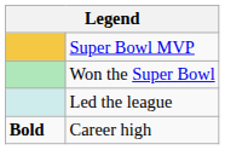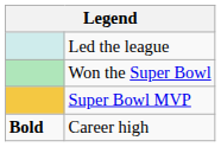 <table class="wikitable">
 <tr>
 <th colspan="2">Legend</th>
+</tr>
+<tr>
+<td style="background:#cfecec; width:3em;"></td>
+<td>Led the league</td>
+</tr>
+<tr>
+<td style="background:#afe6ba; width:3em;"></td>
+<td>Won the <a href='#'>Super Bowl</a></td>
 </tr>
 <tr>
 <td style="background:#f4c842; width:3em;"></td>
 <td><a href='#'>Super Bowl MVP</a></td>
 </tr>
 <tr>
-<td style="background:#afe6ba; width:3em;"></td>
-<td>Won the <a href='#'>Super Bowl</a></td>
-</tr>
-<tr>
-<td style="background:#cfecec; width:3em;"></td>
-<td>Led the league</td>
-</tr>
-<tr>
 <td><strong>Bold</strong></td>
 <td>Career high</td>
 </tr>
 </table>
